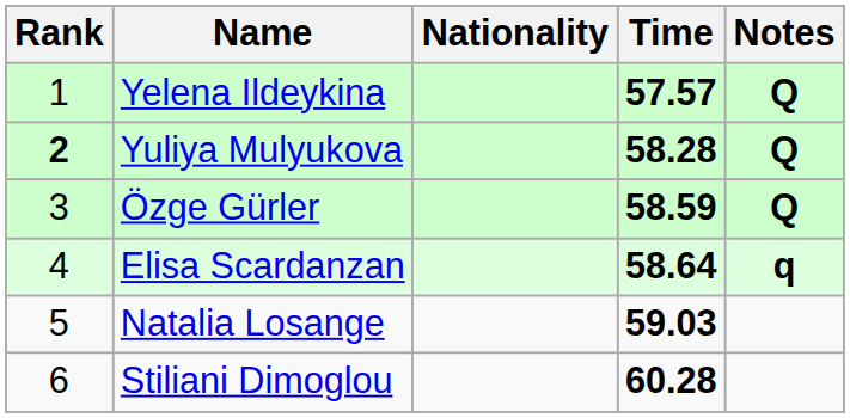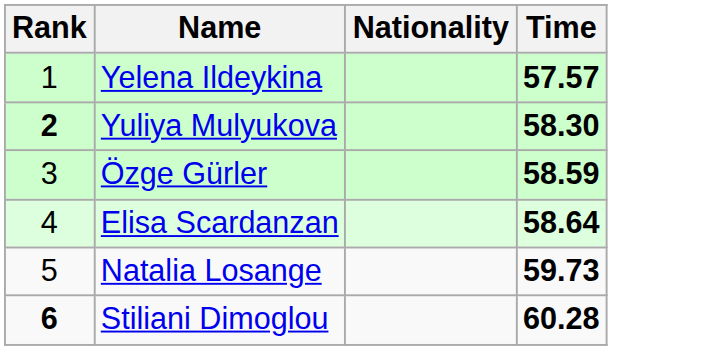 <table class="wikitable sortable" style="text-align:center">
 <tr>
 <th>Rank</th>
 <th>Name</th>
 <th>Nationality</th>
 <th>Time</th>
-<th>Notes</th>
 </tr>
 <tr bgcolor=ccffcc>
 <td>1</td>
 <td align=left><a href='#'>Yelena Ildeykina</a></td>
 <td align=left></td>
 <td><strong>57.57</strong></td>
-<td><strong>Q</strong></td>
 </tr>
 <tr bgcolor=ccffcc>
 <td><strong>2</strong></td>
 <td align=left><a href='#'>Yuliya Mulyukova</a></td>
 <td align=left></td>
-<td><strong>58.28</strong></td>
-<td><strong>Q</strong></td>
+<td><strong>58.30</strong></td>
 </tr>
 <tr bgcolor=ccffcc>
 <td>3</td>
 <td align=left><a href='#'>Özge Gürler</a></td>
 <td align=left></td>
 <td><strong>58.59</strong></td>
-<td><strong>Q</strong></td>
 </tr>
 <tr bgcolor=ddffdd>
 <td>4</td>
 <td align=left><a href='#'>Elisa Scardanzan</a></td>
 <td align=left></td>
 <td><strong>58.64</strong></td>
-<td><strong>q</strong></td>
 </tr>
 <tr>
 <td>5</td>
 <td align=left><a href='#'>Natalia Losange</a></td>
 <td align=left></td>
-<td><strong>59.03</strong></td>
-<td></td>
+<td><strong>59.73</strong></td>
 </tr>
 <tr>
-<td>6</td>
+<td><strong>6</strong></td>
 <td align=left><a href='#'>Stiliani Dimoglou</a></td>
 <td align=left></td>
 <td><strong>60.28</strong></td>
-<td></td>
 </tr>
 </table>
